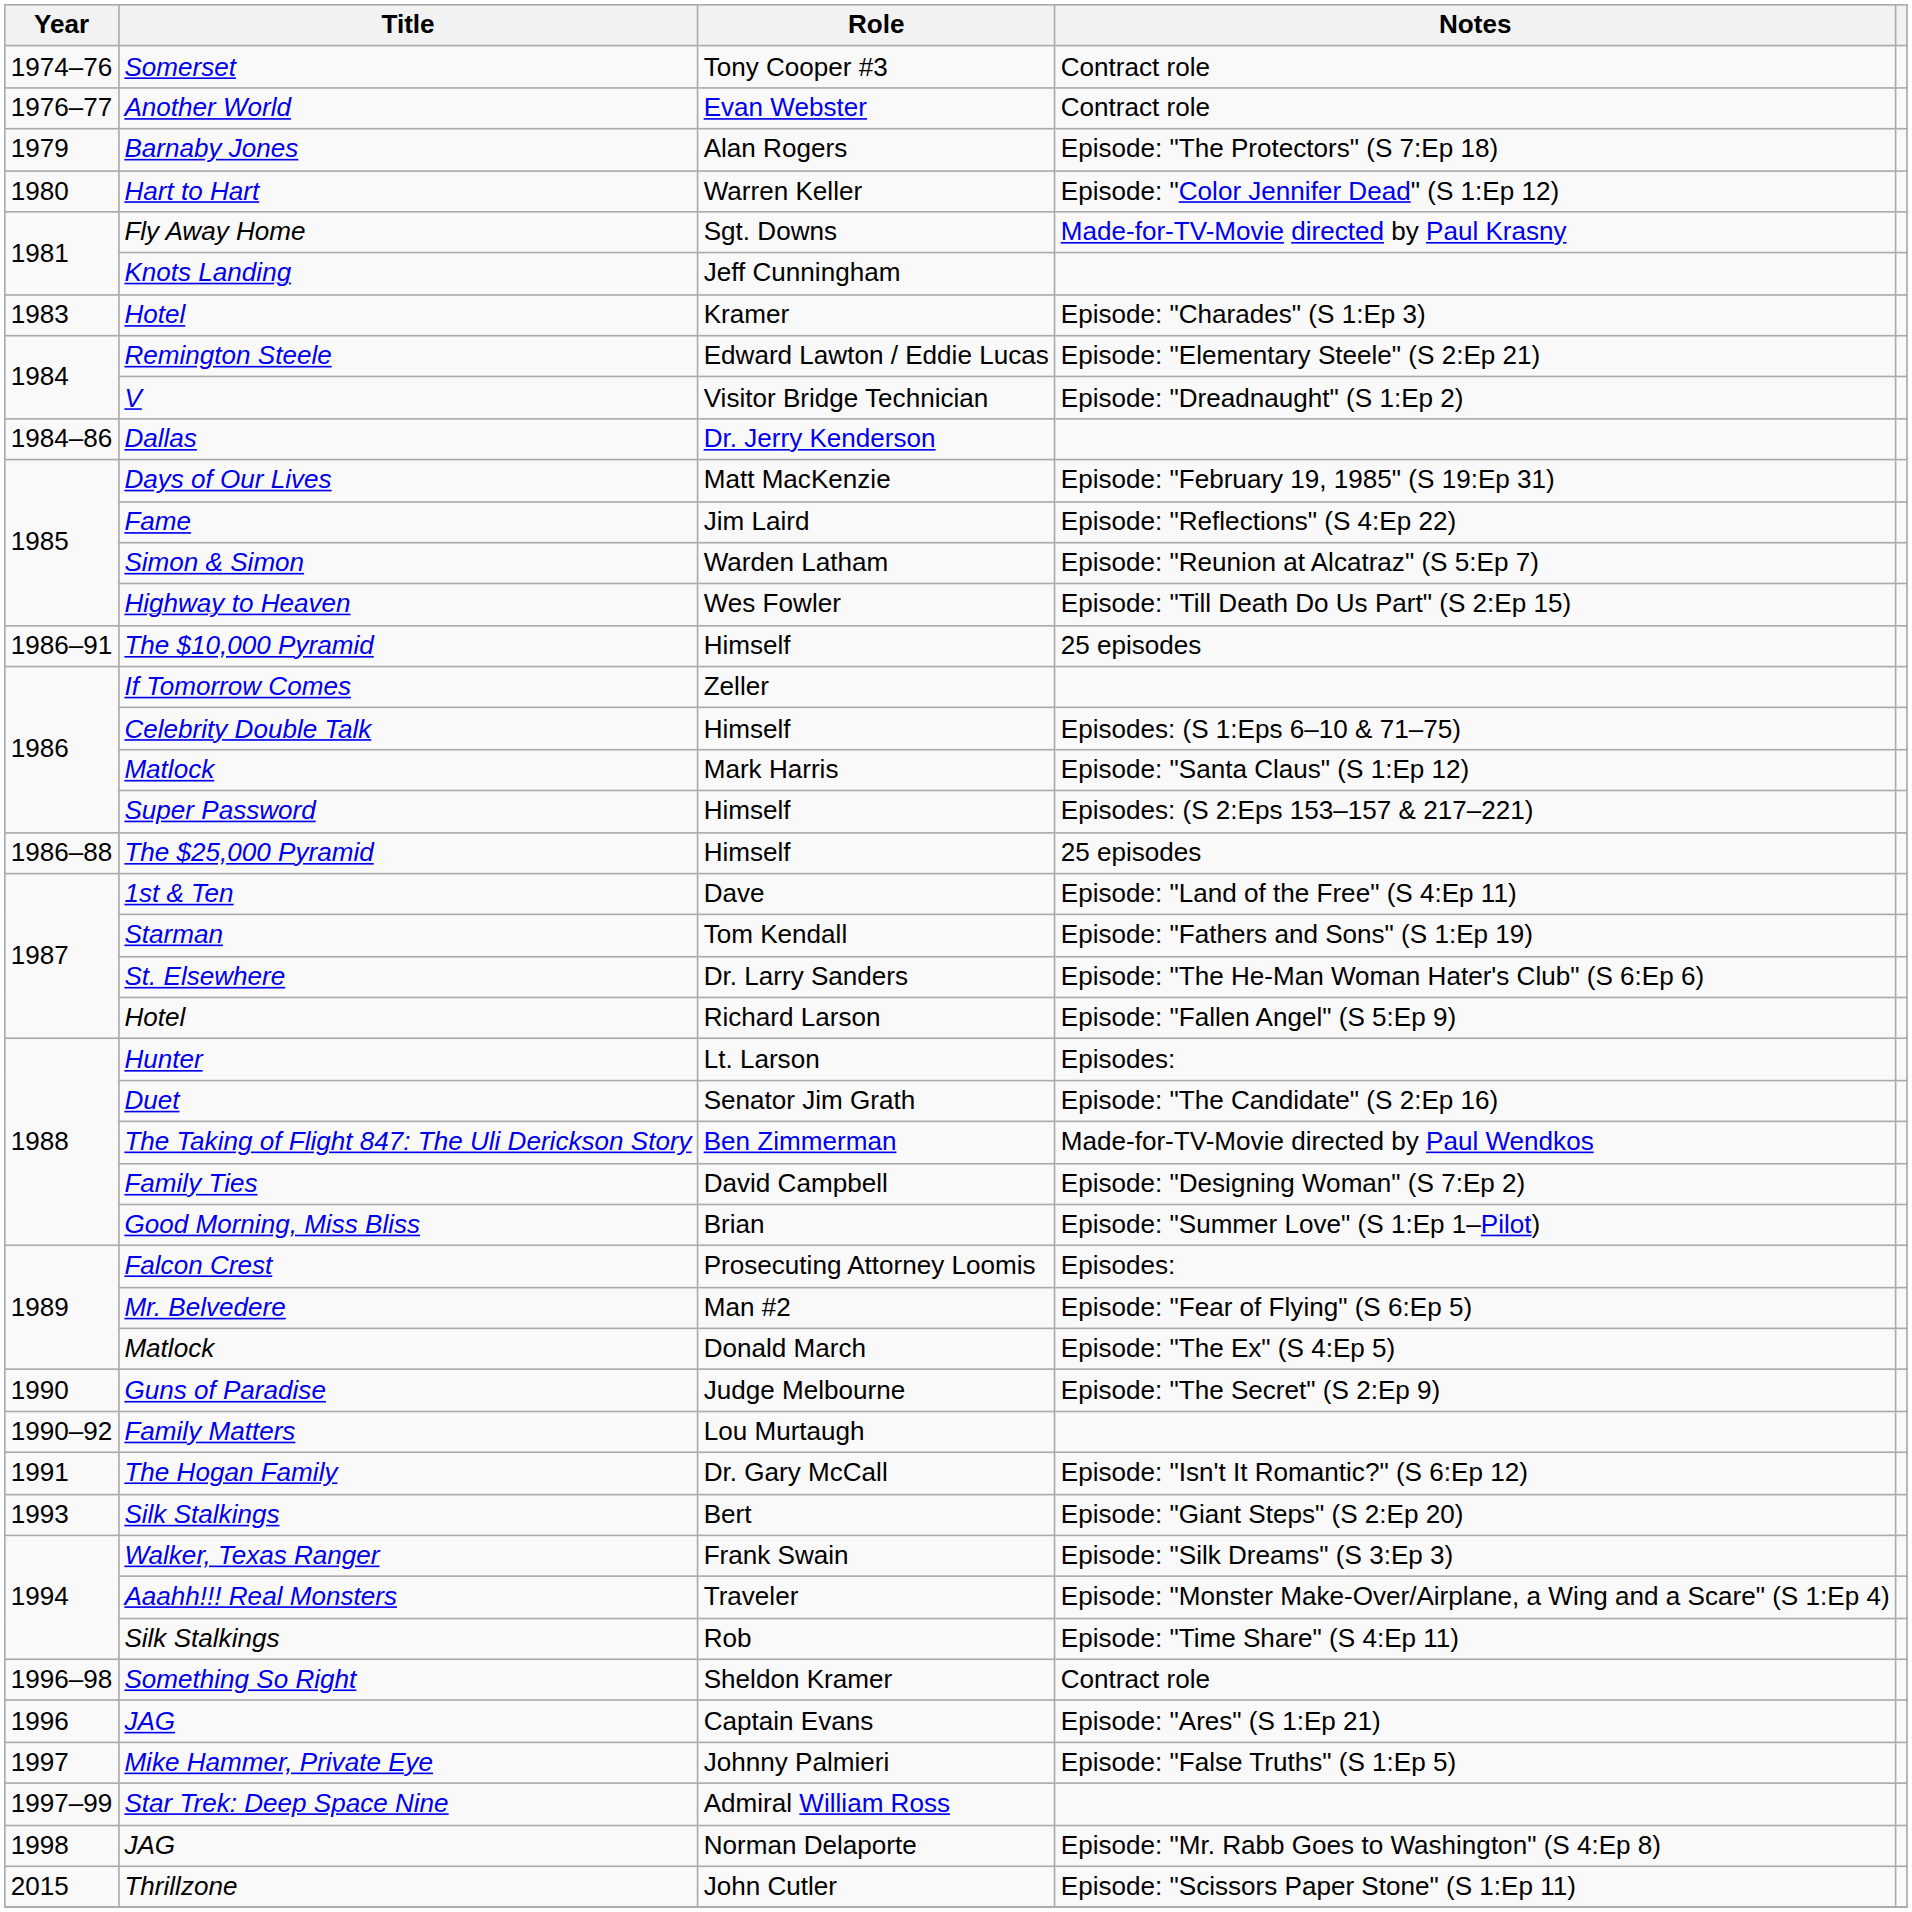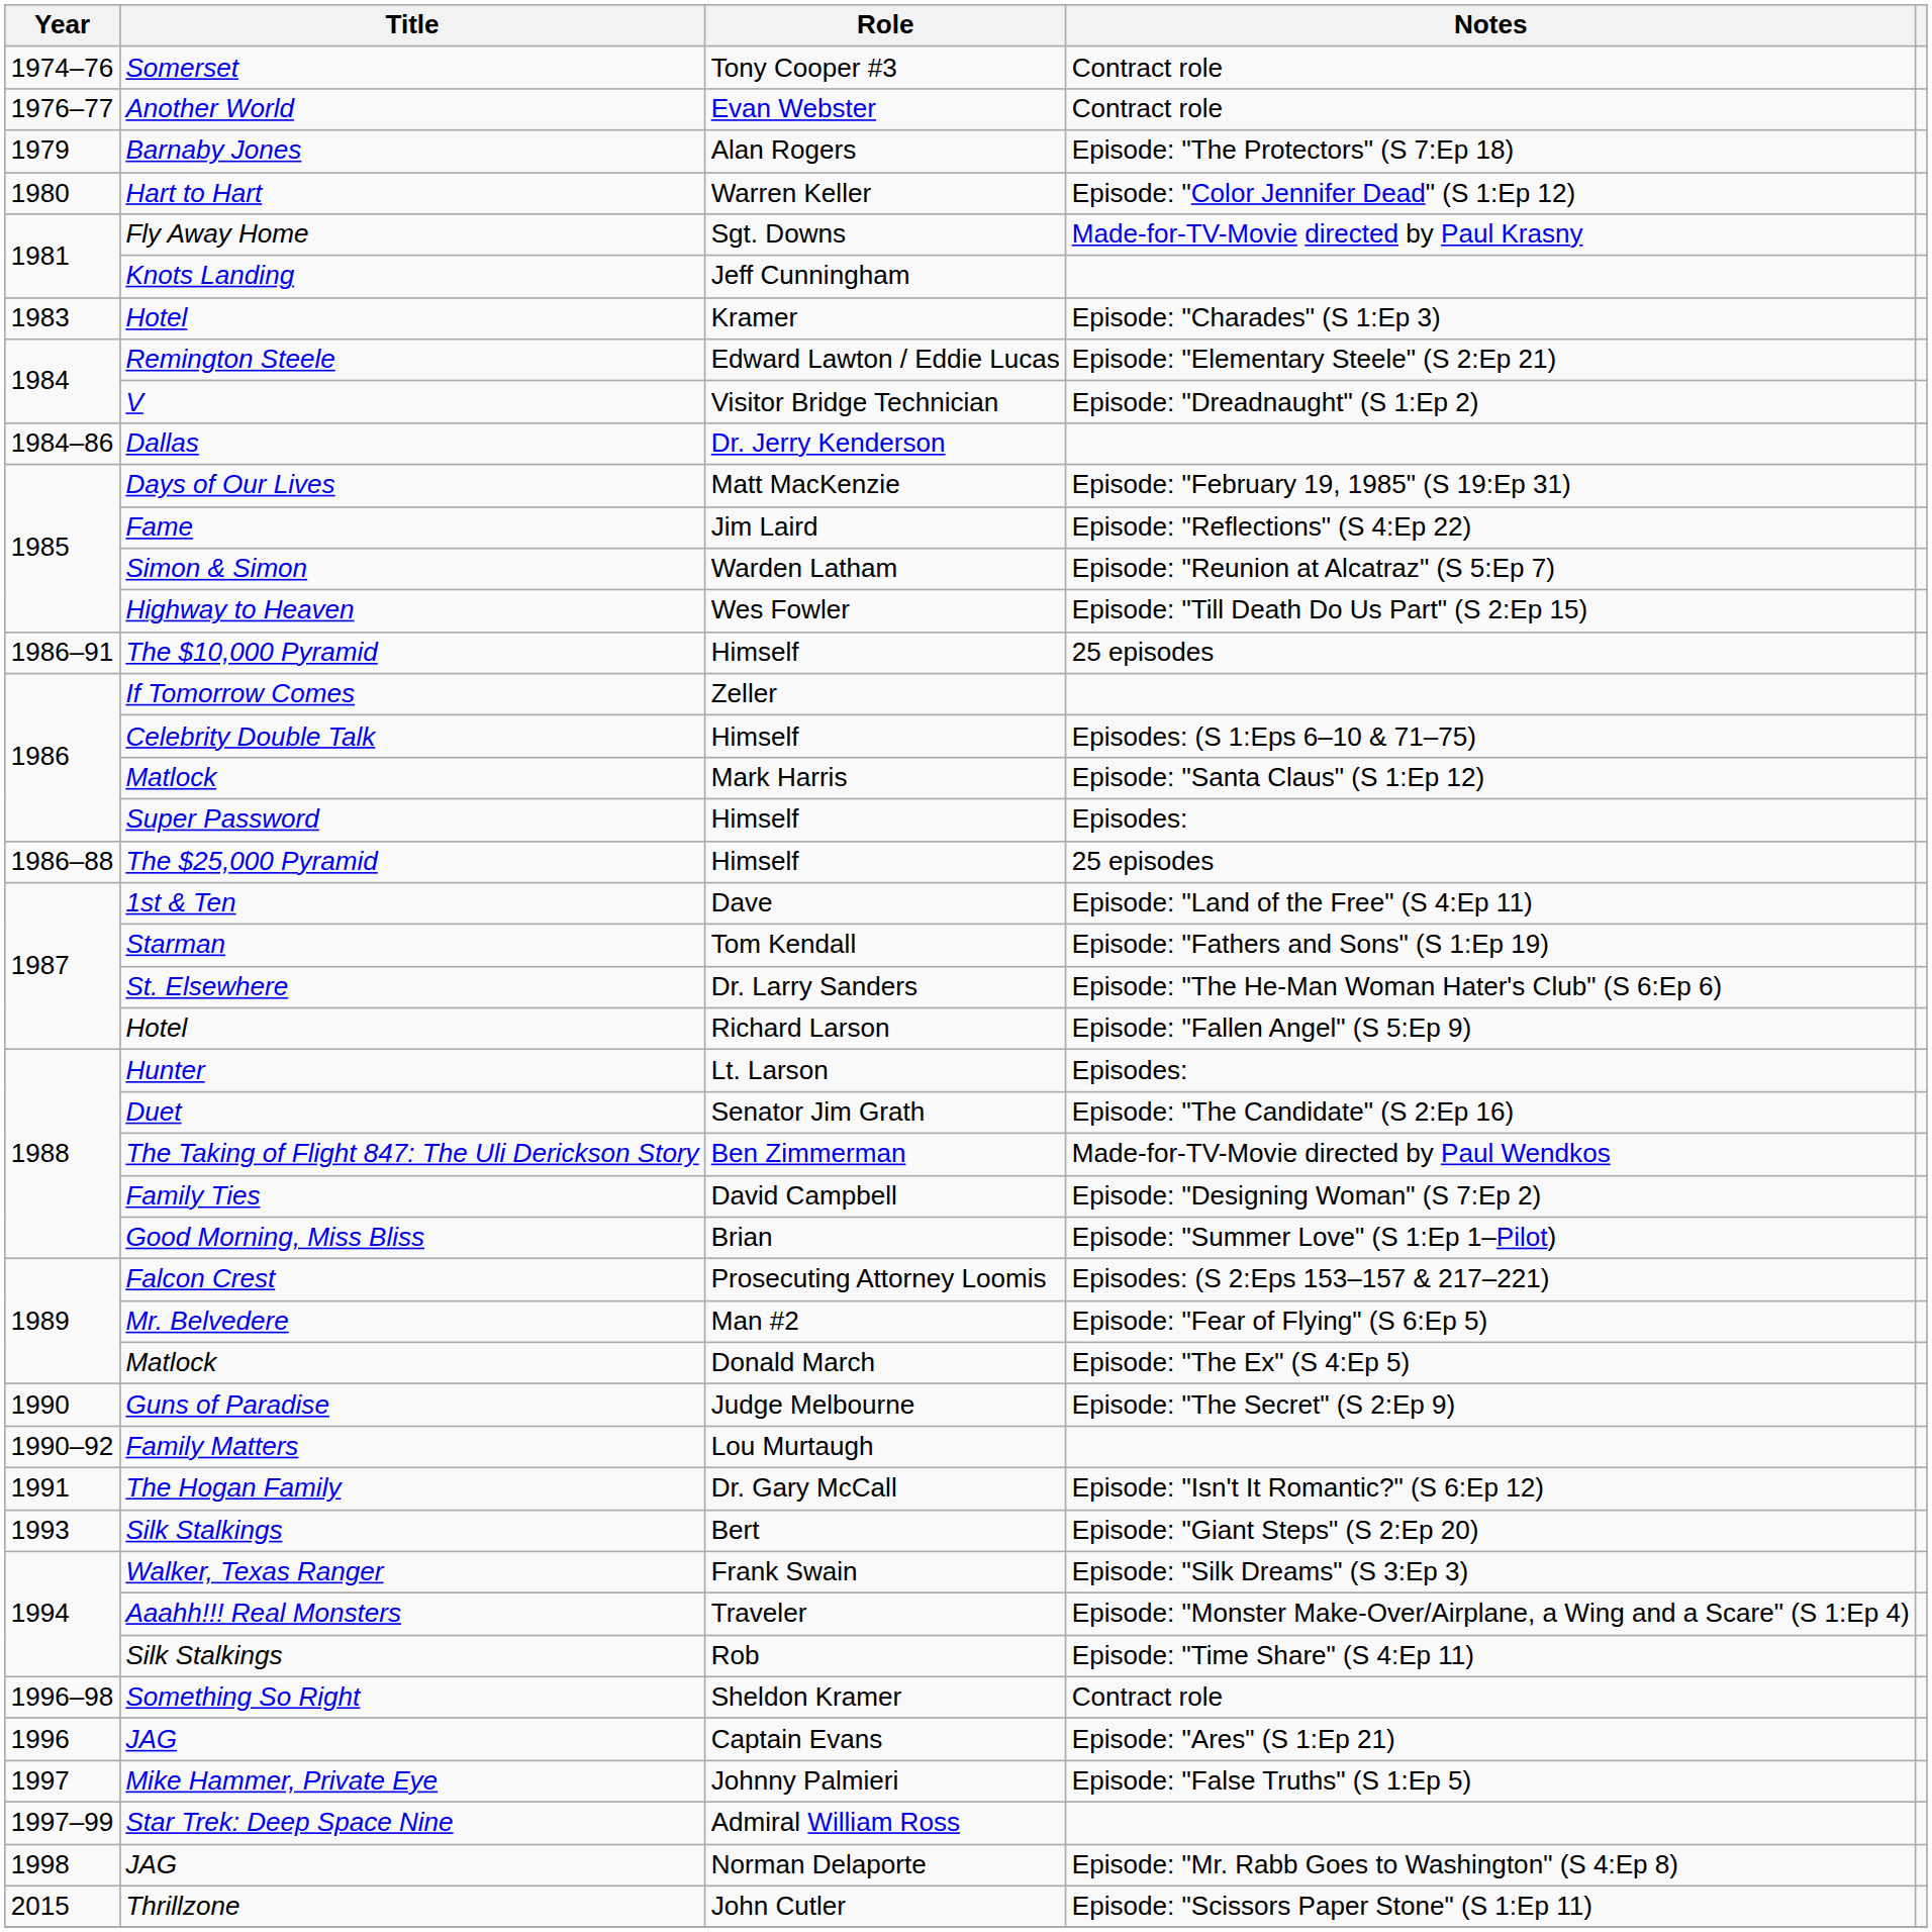 <table class="wikitable sortable">
 <tr>
 <th>Year</th>
 <th>Title</th>
 <th>Role</th>
 <th class="unsortable">Notes</th>
 <th class="unsortable"></th>
 </tr>
 <tr>
 <td>1974–76</td>
 <td><em><a href='#'>Somerset</a></em></td>
 <td>Tony Cooper #3</td>
 <td>Contract role</td>
 <td></td>
 </tr>
 <tr>
 <td>1976–77</td>
 <td><em><a href='#'>Another World</a></em></td>
 <td><a href='#'>Evan Webster</a></td>
 <td>Contract role</td>
 <td></td>
 </tr>
 <tr>
 <td>1979</td>
 <td><em><a href='#'>Barnaby Jones</a></em></td>
 <td>Alan Rogers</td>
 <td>Episode: "The Protectors" (S 7:Ep 18)</td>
 <td></td>
 </tr>
 <tr>
 <td>1980</td>
 <td><em><a href='#'>Hart to Hart</a></em></td>
 <td>Warren Keller</td>
 <td>Episode: "<a href='#'>Color Jennifer Dead</a>" (S 1:Ep 12)</td>
 <td></td>
 </tr>
 <tr>
 <td rowspan="2">1981</td>
 <td><em>Fly Away Home</em></td>
 <td>Sgt. Downs</td>
 <td><a href='#'>Made-for-TV-Movie</a> <a href='#'>directed</a> by <a href='#'>Paul Krasny</a></td>
 <td></td>
 </tr>
 <tr>
 <td><em><a href='#'>Knots Landing</a></em></td>
 <td>Jeff Cunningham</td>
 <td></td>
 <td></td>
 </tr>
 <tr>
 <td>1983</td>
 <td><em><a href='#'>Hotel</a></em></td>
 <td>Kramer</td>
 <td>Episode: "Charades" (S 1:Ep 3)</td>
 <td></td>
 </tr>
 <tr>
 <td rowspan="2">1984</td>
 <td><em><a href='#'>Remington Steele</a></em></td>
 <td>Edward Lawton / Eddie Lucas</td>
 <td>Episode: "Elementary Steele" (S 2:Ep 21)</td>
 <td></td>
 </tr>
 <tr>
 <td><em><a href='#'>V</a></em></td>
 <td>Visitor Bridge Technician</td>
 <td>Episode: "Dreadnaught" (S 1:Ep 2)</td>
 <td></td>
 </tr>
 <tr>
 <td>1984–86</td>
 <td><em><a href='#'>Dallas</a></em></td>
 <td><a href='#'>Dr. Jerry Kenderson</a></td>
 <td></td>
 <td></td>
 </tr>
 <tr>
 <td rowspan="4">1985</td>
 <td><em><a href='#'>Days of Our Lives</a></em></td>
 <td>Matt MacKenzie</td>
 <td>Episode: "February 19, 1985" (S 19:Ep 31)</td>
 <td></td>
 </tr>
 <tr>
 <td><em><a href='#'>Fame</a></em></td>
 <td>Jim Laird</td>
 <td>Episode: "Reflections" (S 4:Ep 22)</td>
 <td></td>
 </tr>
 <tr>
 <td><em><a href='#'>Simon & Simon</a></em></td>
 <td>Warden Latham</td>
 <td>Episode: "Reunion at Alcatraz" (S 5:Ep 7)</td>
 <td></td>
 </tr>
 <tr>
 <td><em><a href='#'>Highway to Heaven</a></em></td>
 <td>Wes Fowler</td>
 <td>Episode: "Till Death Do Us Part" (S 2:Ep 15)</td>
 <td></td>
 </tr>
 <tr>
 <td>1986–91</td>
 <td><em><a href='#'>The $10,000 Pyramid</a></em></td>
 <td>Himself</td>
 <td>25 episodes</td>
 <td></td>
 </tr>
 <tr>
 <td rowspan="4">1986</td>
 <td><em><a href='#'>If Tomorrow Comes</a></em></td>
 <td>Zeller</td>
 <td></td>
 <td></td>
 </tr>
 <tr>
 <td><em><a href='#'>Celebrity Double Talk</a></em></td>
 <td>Himself</td>
 <td>Episodes: (S 1:Eps 6–10 & 71–75)</td>
 <td></td>
 </tr>
 <tr>
 <td><em><a href='#'>Matlock</a></em></td>
 <td>Mark Harris</td>
 <td>Episode: "Santa Claus" (S 1:Ep 12)</td>
 <td></td>
 </tr>
 <tr>
 <td><em><a href='#'>Super Password</a></em></td>
 <td>Himself</td>
-<td>Episodes: (S 2:Eps 153–157 & 217–221)</td>
+<td>Episodes: </td>
 <td></td>
 </tr>
 <tr>
 <td>1986–88</td>
 <td><em><a href='#'>The $25,000 Pyramid</a></em></td>
 <td>Himself</td>
 <td>25 episodes</td>
 <td></td>
 </tr>
 <tr>
 <td rowspan="4">1987</td>
 <td><em><a href='#'>1st & Ten</a></em></td>
 <td>Dave</td>
 <td>Episode: "Land of the Free" (S 4:Ep 11)</td>
 <td></td>
 </tr>
 <tr>
 <td><em><a href='#'>Starman</a></em></td>
 <td>Tom Kendall</td>
 <td>Episode: "Fathers and Sons" (S 1:Ep 19)</td>
 <td></td>
 </tr>
 <tr>
 <td><em><a href='#'>St. Elsewhere</a></em></td>
 <td>Dr. Larry Sanders</td>
 <td>Episode: "The He-Man Woman Hater's Club" (S 6:Ep 6)</td>
 <td></td>
 </tr>
 <tr>
 <td><em>Hotel</em></td>
 <td>Richard Larson</td>
 <td>Episode: "Fallen Angel" (S 5:Ep 9)</td>
 <td></td>
 </tr>
 <tr>
 <td rowspan="5">1988</td>
 <td><em><a href='#'>Hunter</a></em></td>
 <td>Lt. Larson</td>
 <td>Episodes: </td>
 <td></td>
 </tr>
 <tr>
 <td><em><a href='#'>Duet</a></em></td>
 <td>Senator Jim Grath</td>
 <td>Episode: "The Candidate" (S 2:Ep 16)</td>
 <td></td>
 </tr>
 <tr>
 <td><em><a href='#'>The Taking of Flight 847: The Uli Derickson Story</a></em></td>
 <td><a href='#'>Ben Zimmerman</a></td>
 <td>Made-for-TV-Movie directed by <a href='#'>Paul Wendkos</a></td>
 <td></td>
 </tr>
 <tr>
 <td><em><a href='#'>Family Ties</a></em></td>
 <td>David Campbell</td>
 <td>Episode: "Designing Woman" (S 7:Ep 2)</td>
 <td></td>
 </tr>
 <tr>
 <td><em><a href='#'>Good Morning, Miss Bliss</a></em></td>
 <td>Brian</td>
 <td>Episode: "Summer Love" (S 1:Ep 1–<a href='#'>Pilot</a>)</td>
 <td></td>
 </tr>
 <tr>
 <td rowspan="3">1989</td>
 <td><em><a href='#'>Falcon Crest</a></em></td>
 <td>Prosecuting Attorney Loomis</td>
-<td>Episodes: </td>
+<td>Episodes: (S 2:Eps 153–157 & 217–221)</td>
 <td></td>
 </tr>
 <tr>
 <td><em><a href='#'>Mr. Belvedere</a></em></td>
 <td>Man #2</td>
 <td>Episode: "Fear of Flying" (S 6:Ep 5)</td>
 <td></td>
 </tr>
 <tr>
 <td><em>Matlock</em></td>
 <td>Donald March</td>
 <td>Episode: "The Ex" (S 4:Ep 5)</td>
 <td></td>
 </tr>
 <tr>
 <td>1990</td>
 <td><em><a href='#'>Guns of Paradise</a></em></td>
 <td>Judge Melbourne</td>
 <td>Episode: "The Secret" (S 2:Ep 9)</td>
 <td></td>
 </tr>
 <tr>
 <td>1990–92</td>
 <td><em><a href='#'>Family Matters</a></em></td>
 <td>Lou Murtaugh</td>
 <td></td>
 <td></td>
 </tr>
 <tr>
 <td>1991</td>
 <td><em><a href='#'>The Hogan Family</a></em></td>
 <td>Dr. Gary McCall</td>
 <td>Episode: "Isn't It Romantic?" (S 6:Ep 12)</td>
 <td></td>
 </tr>
 <tr>
 <td>1993</td>
 <td><em><a href='#'>Silk Stalkings</a></em></td>
 <td>Bert</td>
 <td>Episode: "Giant Steps" (S 2:Ep 20)</td>
 <td></td>
 </tr>
 <tr>
 <td rowspan="3">1994</td>
 <td><em><a href='#'>Walker, Texas Ranger</a></em></td>
 <td>Frank Swain</td>
 <td>Episode: "Silk Dreams" (S 3:Ep 3)</td>
 <td></td>
 </tr>
 <tr>
 <td><em><a href='#'>Aaahh!!! Real Monsters</a></em></td>
 <td>Traveler</td>
 <td>Episode: "Monster Make-Over/Airplane, a Wing and a Scare" (S 1:Ep 4)</td>
 <td></td>
 </tr>
 <tr>
 <td><em>Silk Stalkings</em></td>
 <td>Rob</td>
 <td>Episode: "Time Share" (S 4:Ep 11)</td>
 <td></td>
 </tr>
 <tr>
 <td>1996–98</td>
 <td><em><a href='#'>Something So Right</a></em></td>
 <td>Sheldon Kramer</td>
 <td>Contract role</td>
 <td></td>
 </tr>
 <tr>
 <td>1996</td>
 <td><em><a href='#'>JAG</a></em></td>
 <td>Captain Evans</td>
 <td>Episode: "Ares" (S 1:Ep 21)</td>
 <td></td>
 </tr>
 <tr>
 <td>1997</td>
 <td><em><a href='#'>Mike Hammer, Private Eye</a></em></td>
 <td>Johnny Palmieri</td>
 <td>Episode: "False Truths" (S 1:Ep 5)</td>
 <td></td>
 </tr>
 <tr>
 <td>1997–99</td>
 <td><em><a href='#'>Star Trek: Deep Space Nine</a></em></td>
 <td>Admiral <a href='#'>William Ross</a></td>
 <td></td>
 <td></td>
 </tr>
 <tr>
 <td>1998</td>
 <td><em>JAG</em></td>
 <td>Norman Delaporte</td>
 <td>Episode: "Mr. Rabb Goes to Washington" (S 4:Ep 8)</td>
 <td></td>
 </tr>
 <tr>
 <td>2015</td>
 <td><em>Thrillzone</em></td>
 <td>John Cutler</td>
 <td>Episode: "Scissors Paper Stone" (S 1:Ep 11)</td>
 <td></td>
 </tr>
 <tr>
 </tr>
 </table>
